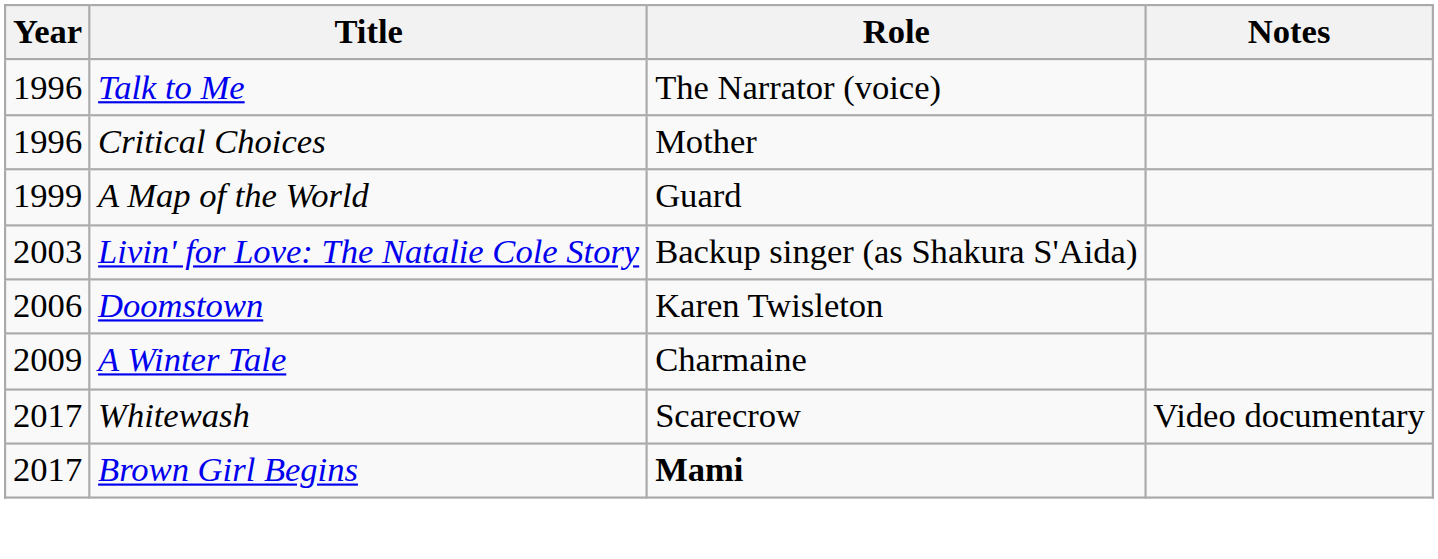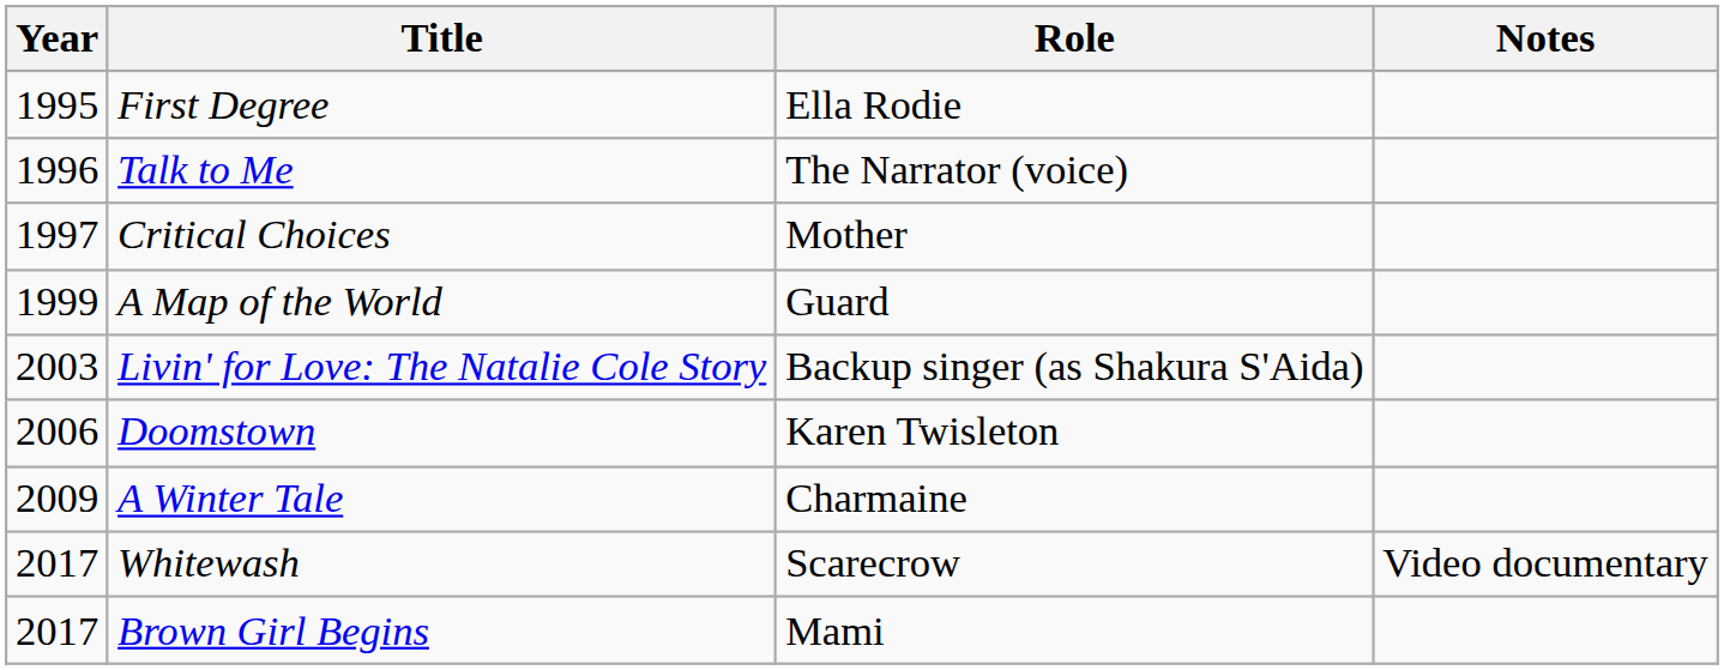 <table class="wikitable sortable">
 <tr>
 <th>Year</th>
 <th>Title</th>
 <th>Role</th>
 <th class="unsortable">Notes</th>
 </tr>
 <tr>
+<td>1995</td>
+<td><em>First Degree</em></td>
+<td>Ella Rodie</td>
+<td></td>
+</tr>
+<tr>
 <td>1996</td>
 <td><em><a href='#'>Talk to Me</a></em></td>
 <td>The Narrator (voice)</td>
 <td></td>
 </tr>
 <tr>
-<td>1996</td>
+<td>1997</td>
 <td><em>Critical Choices</em></td>
 <td>Mother</td>
 <td></td>
 </tr>
 <tr>
 <td>1999</td>
 <td data-sort-value="Map of the World, A"><em>A Map of the World</em></td>
 <td>Guard</td>
 <td></td>
 </tr>
 <tr>
 <td>2003</td>
 <td><em><a href='#'>Livin' for Love: The Natalie Cole Story</a></em></td>
 <td>Backup singer (as Shakura S'Aida)</td>
 <td></td>
 </tr>
 <tr>
 <td>2006</td>
 <td><em><a href='#'>Doomstown</a></em></td>
 <td>Karen Twisleton</td>
 <td></td>
 </tr>
 <tr>
 <td>2009</td>
 <td data-sort-value="Winter Tale, A"><em><a href='#'>A Winter Tale</a></em></td>
 <td>Charmaine</td>
 <td></td>
 </tr>
 <tr>
 <td>2017</td>
 <td><em>Whitewash</em></td>
 <td>Scarecrow</td>
 <td>Video documentary</td>
 </tr>
 <tr>
 <td>2017</td>
 <td><em><a href='#'>Brown Girl Begins</a></em></td>
-<td><strong>Mami</strong></td>
+<td>Mami</td>
 <td></td>
 </tr>
 </table>
